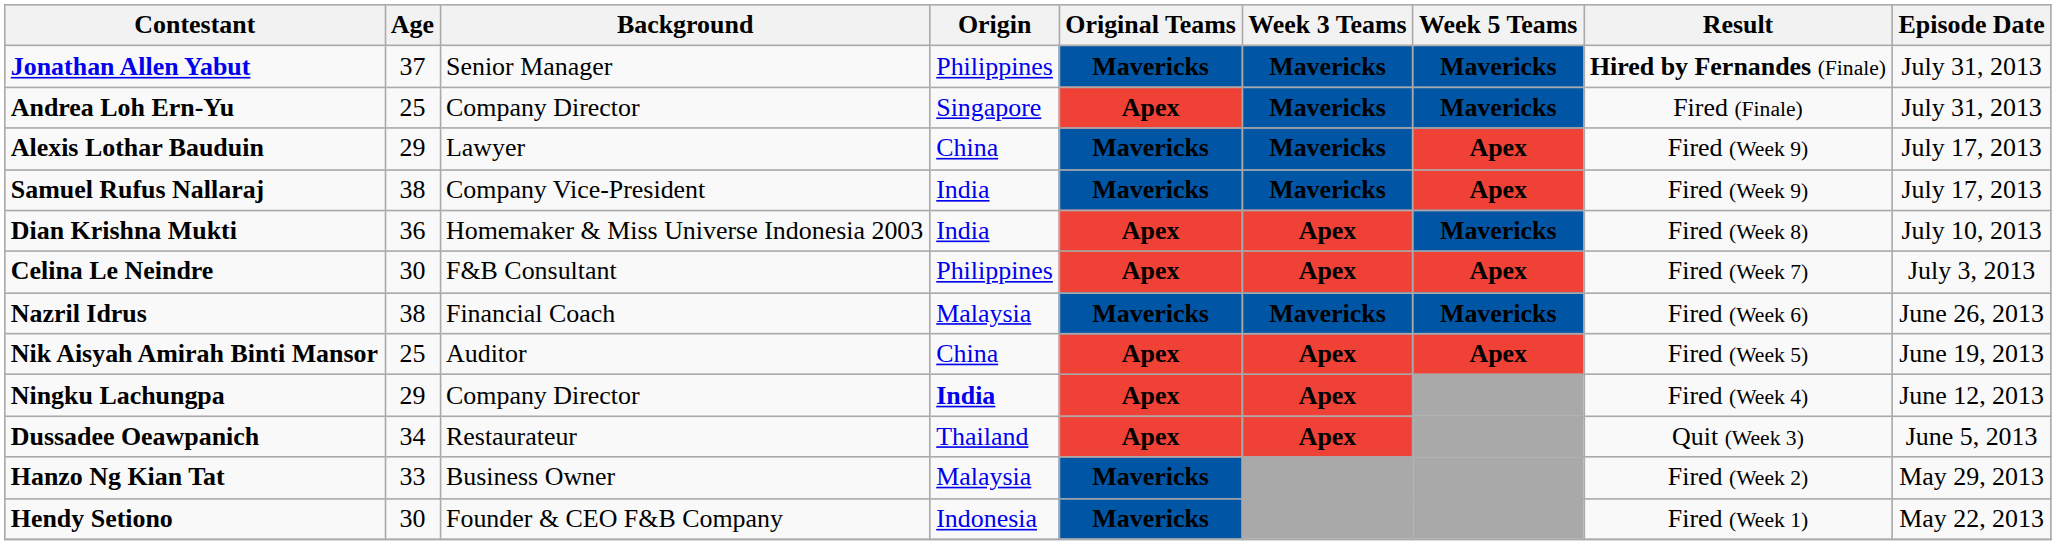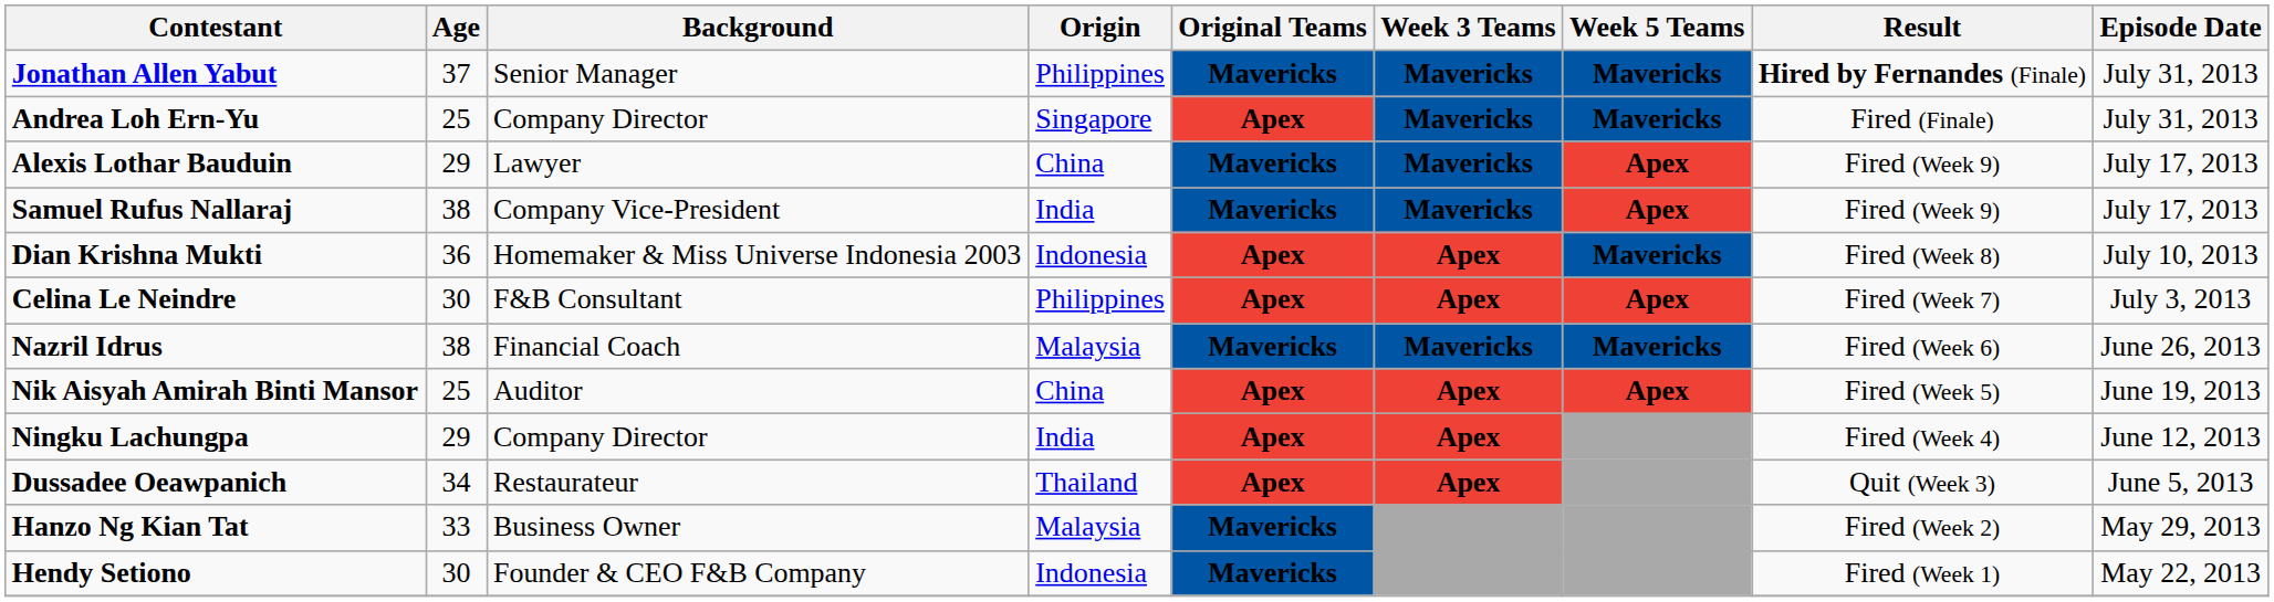 <table class="wikitable" style="text-align:center; font-size:100%;" width="100%">
 <tr>
 <th scope="col">Contestant</th>
 <th scope="col">Age</th>
 <th scope="col">Background</th>
 <th scope="col">Origin</th>
 <th scope="col">Original Teams</th>
 <th scope="col">Week 3 Teams</th>
 <th scope="col">Week 5 Teams</th>
 <th scope="col">Result</th>
 <th scope="col">Episode Date</th>
 </tr>
 <tr>
 <td scope="row" style="text-align:left"><strong><a href='#'>Jonathan Allen Yabut</a></strong></td>
 <td>37</td>
 <td style="text-align:left">Senior Manager</td>
 <td style="text-align:left"><a href='#'>Philippines</a></td>
 <td style="background:#0055A4;"><span><strong>Mavericks</strong></span></td>
 <td style="background:#0055A4;"><span><strong>Mavericks</strong></span></td>
 <td style="background:#0055A4;"><span><strong>Mavericks</strong></span></td>
 <td><strong>Hired by Fernandes</strong> <small>(Finale)</small></td>
 <td>July 31, 2013</td>
 </tr>
 <tr>
 <td scope="row" style="text-align:left"><strong>Andrea Loh Ern-Yu</strong></td>
 <td>25</td>
 <td style="text-align:left">Company Director</td>
 <td style="text-align:left"><a href='#'>Singapore</a></td>
 <td style="background:#EF4135;"><span><strong>Apex</strong></span></td>
 <td style="background:#0055A4;"><span><strong>Mavericks</strong></span></td>
 <td style="background:#0055A4;"><span><strong>Mavericks</strong></span></td>
 <td>Fired <small>(Finale)</small></td>
 <td>July 31, 2013</td>
 </tr>
 <tr>
 <td scope="row" style="text-align:left"><strong>Alexis Lothar Bauduin</strong></td>
 <td>29</td>
 <td style="text-align:left">Lawyer</td>
 <td style="text-align:left"><a href='#'>China</a></td>
 <td style="background:#0055A4;"><span><strong>Mavericks</strong></span></td>
 <td style="background:#0055A4;"><span><strong>Mavericks</strong></span></td>
 <td style="background:#EF4135;"><span><strong>Apex</strong></span></td>
 <td>Fired <small>(Week 9)</small></td>
 <td>July 17, 2013</td>
 </tr>
 <tr>
 <td scope="row" style="text-align:left"><strong>Samuel Rufus Nallaraj</strong></td>
 <td>38</td>
 <td style="text-align:left">Company Vice-President</td>
 <td style="text-align:left"><a href='#'>India</a></td>
 <td style="background:#0055A4;"><span><strong>Mavericks</strong></span></td>
 <td style="background:#0055A4;"><span><strong>Mavericks</strong></span></td>
 <td style="background:#EF4135;"><span><strong>Apex</strong></span></td>
 <td>Fired <small>(Week 9)</small></td>
 <td>July 17, 2013</td>
 </tr>
 <tr>
 <td scope="row" style="text-align:left"><strong>Dian Krishna Mukti</strong></td>
 <td>36</td>
 <td style="text-align:left">Homemaker & Miss Universe Indonesia 2003</td>
-<td style="text-align:left"><a href='#'>India</a></td>
+<td style="text-align:left"><a href='#'>Indonesia</a></td>
 <td style="background:#EF4135;"><span><strong>Apex</strong></span></td>
 <td style="background:#EF4135;"><span><strong>Apex</strong></span></td>
 <td style="background:#0055A4;"><span><strong>Mavericks</strong></span></td>
 <td>Fired <small>(Week 8)</small></td>
 <td>July 10, 2013</td>
 </tr>
 <tr>
 <td scope="row" style="text-align:left"><strong>Celina Le Neindre</strong></td>
 <td>30</td>
 <td style="text-align:left">F&B Consultant</td>
 <td style="text-align:left"><a href='#'>Philippines</a></td>
 <td style="background:#EF4135;"><span><strong>Apex</strong></span></td>
 <td style="background:#EF4135;"><span><strong>Apex</strong></span></td>
 <td style="background:#EF4135;"><span><strong>Apex</strong></span></td>
 <td>Fired <small>(Week 7)</small></td>
 <td>July 3, 2013</td>
 </tr>
 <tr>
 <td scope="row" style="text-align:left"><strong>Nazril Idrus</strong></td>
 <td>38</td>
 <td style="text-align:left">Financial Coach</td>
 <td style="text-align:left"><a href='#'>Malaysia</a></td>
 <td style="background:#0055A4;"><span><strong>Mavericks</strong></span></td>
 <td style="background:#0055A4;"><span><strong>Mavericks</strong></span></td>
 <td style="background:#0055A4;"><span><strong>Mavericks</strong></span></td>
 <td>Fired <small>(Week 6)</small></td>
 <td>June 26, 2013</td>
 </tr>
 <tr>
 <td scope="row" style="text-align:left"><strong>Nik Aisyah Amirah Binti Mansor</strong></td>
 <td>25</td>
 <td style="text-align:left">Auditor</td>
 <td style="text-align:left"><a href='#'>China</a></td>
 <td style="background:#EF4135;"><span><strong>Apex</strong></span></td>
 <td style="background:#EF4135;"><span><strong>Apex</strong></span></td>
 <td style="background:#EF4135;"><span><strong>Apex</strong></span></td>
 <td>Fired <small>(Week 5)</small></td>
 <td>June 19, 2013</td>
 </tr>
 <tr>
 <td scope="row" style="text-align:left"><strong>Ningku Lachungpa</strong></td>
 <td>29</td>
 <td style="text-align:left">Company Director</td>
-<td style="text-align:left"><strong><a href='#'>India</a></strong></td>
+<td style="text-align:left"><a href='#'>India</a></td>
 <td style="background:#EF4135;"><span><strong>Apex</strong></span></td>
 <td style="background:#EF4135;"><span><strong>Apex</strong></span></td>
 <td style="background:darkgray;"></td>
 <td>Fired <small>(Week 4)</small></td>
 <td>June 12, 2013</td>
 </tr>
 <tr>
 <td scope="row" style="text-align:left"><strong>Dussadee Oeawpanich</strong></td>
 <td>34</td>
 <td style="text-align:left">Restaurateur</td>
 <td style="text-align:left"><a href='#'>Thailand</a></td>
 <td style="background:#EF4135;"><span><strong>Apex</strong></span></td>
 <td style="background:#EF4135;"><span><strong>Apex</strong></span></td>
 <td style="background:darkgray;"></td>
 <td>Quit <small>(Week 3)</small></td>
 <td>June 5, 2013</td>
 </tr>
 <tr>
 <td scope="row" style="text-align:left"><strong>Hanzo Ng Kian Tat</strong></td>
 <td>33</td>
 <td style="text-align:left">Business Owner</td>
 <td style="text-align:left"><a href='#'>Malaysia</a></td>
 <td style="background:#0055A4;"><span><strong>Mavericks</strong></span></td>
 <td style="background:darkgray;"></td>
 <td style="background:darkgray;"></td>
 <td>Fired <small>(Week 2)</small></td>
 <td>May 29, 2013</td>
 </tr>
 <tr>
 <td scope="row" style="text-align:left"><strong>Hendy Setiono</strong></td>
 <td>30</td>
 <td style="text-align:left">Founder & CEO F&B Company</td>
 <td style="text-align:left"><a href='#'>Indonesia</a></td>
 <td style="background:#0055A4;"><span><strong>Mavericks</strong></span></td>
 <td style="background:darkgray;"></td>
 <td style="background:darkgray;"></td>
 <td>Fired <small>(Week 1)</small></td>
 <td>May 22, 2013</td>
 </tr>
 <tr>
 </tr>
 </table>
